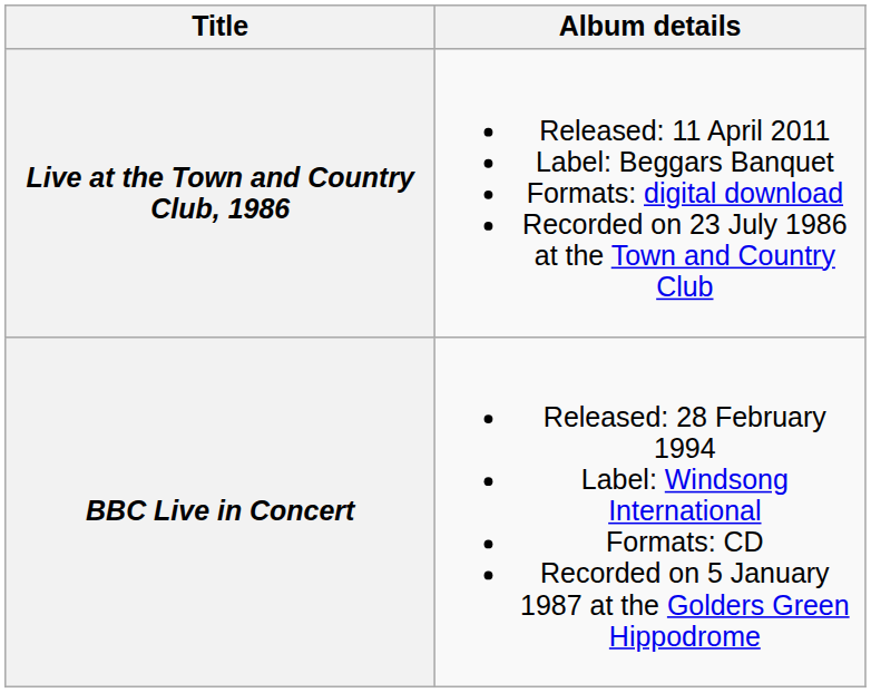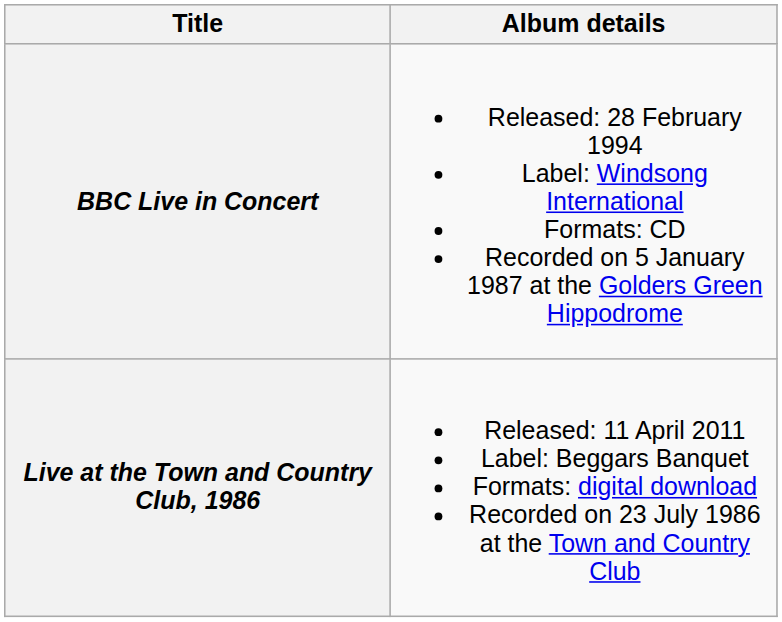 <table class="wikitable plainrowheaders" style="text-align:center;">
 <tr>
 <th scope="col" style="width:15em;">Title</th>
 <th scope="col" style="width:15em;">Album details</th>
 </tr>
 <tr>
+<th scope="row"><em>BBC Live in Concert</em></th>
+<td><br><ul><li>Released: 28 February 1994</li><li>Label: <a href='#'>Windsong International</a></li><li>Formats: CD</li><li>Recorded on 5 January 1987 at the <a href='#'>Golders Green Hippodrome</a></li></ul></td>
+</tr>
+<tr>
 <th scope="row"><em>Live at the Town and Country Club, 1986</em></th>
 <td><br><ul><li>Released: 11 April 2011</li><li>Label: Beggars Banquet</li><li>Formats: <a href='#'>digital download</a></li><li>Recorded on 23 July 1986 at the <a href='#'>Town and Country Club</a></li></ul></td>
 </tr>
-<tr>
-<th scope="row"><em>BBC Live in Concert</em></th>
-<td><br><ul><li>Released: 28 February 1994</li><li>Label: <a href='#'>Windsong International</a></li><li>Formats: CD</li><li>Recorded on 5 January 1987 at the <a href='#'>Golders Green Hippodrome</a></li></ul></td>
-</tr>
 </table>
